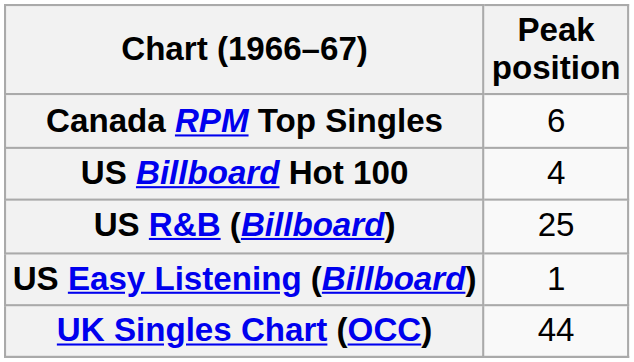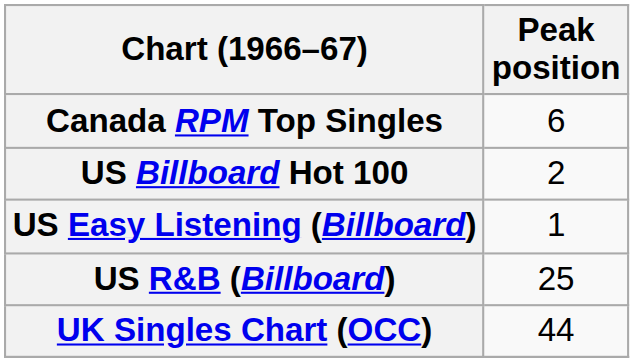 <table class="wikitable sortable plainrowheaders" style="text-align:center;">
 <tr>
 <th scope="col">Chart (1966–67)</th>
 <th scope="col">Peak<br>position</th>
 </tr>
 <tr>
 <th scope="row">Canada <em><a href='#'>RPM</a></em> Top Singles</th>
 <td style="text-align:center;">6</td>
 </tr>
 <tr>
 <th scope="row">US <em><a href='#'>Billboard</a></em> Hot 100</th>
-<td align="center">4</td>
+<td align="center">2</td>
+</tr>
+<tr>
+<th scope="row">US <a href='#'>Easy Listening</a> (<em><a href='#'>Billboard</a></em>)</th>
+<td align="center">1</td>
 </tr>
 <tr>
 <th scope="row">US <a href='#'>R&B</a> (<em><a href='#'>Billboard</a></em>)</th>
 <td align="center">25</td>
-</tr>
-<tr>
-<th scope="row">US <a href='#'>Easy Listening</a> (<em><a href='#'>Billboard</a></em>)</th>
-<td align="center">1</td>
 </tr>
 <tr>
 <th scope="row"><a href='#'>UK Singles Chart</a> (<a href='#'>OCC</a>)</th>
 <td align="center">44</td>
 </tr>
 <tr>
 </tr>
 </table>
